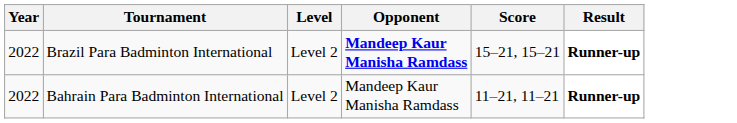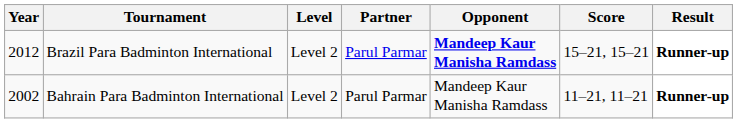 <table class="sortable wikitable" style="font-size: 90%;">
 <tr>
 <th>Year</th>
 <th>Tournament</th>
 <th>Level</th>
+<th>Partner</th>
 <th>Opponent</th>
 <th>Score</th>
 <th>Result</th>
 </tr>
 <tr>
-<td align="center">2022</td>
+<td align="center">2012</td>
 <td align="left">Brazil Para Badminton International</td>
 <td align="left">Level 2</td>
+<td> <a href='#'>Parul Parmar</a></td>
 <td align="left"><strong> <a href='#'>Mandeep Kaur</a><br> <a href='#'>Manisha Ramdass</a></strong></td>
 <td align="left">15–21, 15–21</td>
 <td style="text-align:left; background:white"> <strong>Runner-up</strong></td>
 </tr>
 <tr>
-<td align="center">2022</td>
+<td align="center">2002</td>
 <td align="left">Bahrain Para Badminton International</td>
 <td align="left">Level 2</td>
+<td> Parul Parmar</td>
 <td align="left"> Mandeep Kaur<br> Manisha Ramdass</td>
 <td align="left">11–21, 11–21</td>
 <td style="text-align:left; background:white"> <strong>Runner-up</strong></td>
 </tr>
 </table>
